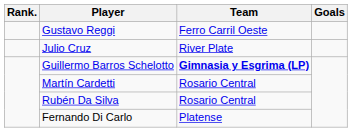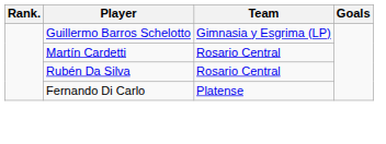 <table class="wikitable">
 <tr>
 <th>Rank.</th>
 <th>Player</th>
 <th>Team</th>
 <th>Goals</th>
 </tr>
 <tr>
-<td></td>
-<td> <a href='#'>Gustavo Reggi</a></td>
-<td><a href='#'>Ferro Carril Oeste</a></td>
-<td></td>
-</tr>
-<tr>
-<td></td>
-<td> <a href='#'>Julio Cruz</a></td>
-<td><a href='#'>River Plate</a></td>
-<td></td>
-</tr>
-<tr>
 <td rowspan=4></td>
 <td> <a href='#'>Guillermo Barros Schelotto</a></td>
-<td><strong><a href='#'>Gimnasia y Esgrima (LP)</a></strong></td>
+<td><a href='#'>Gimnasia y Esgrima (LP)</a></td>
 <td rowspan=4></td>
 </tr>
 <tr>
 <td> <a href='#'>Martín Cardetti</a></td>
 <td><a href='#'>Rosario Central</a></td>
 </tr>
 <tr>
 <td> <a href='#'>Rubén Da Silva</a></td>
 <td><a href='#'>Rosario Central</a></td>
 </tr>
 <tr>
 <td> Fernando Di Carlo</td>
 <td><a href='#'>Platense</a></td>
 </tr>
 </table>
